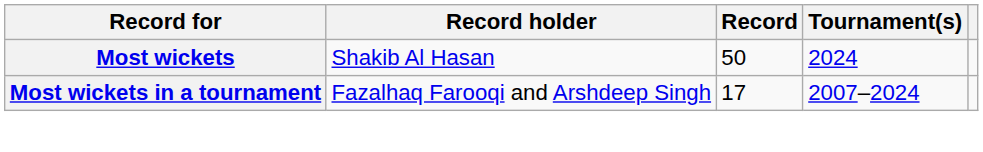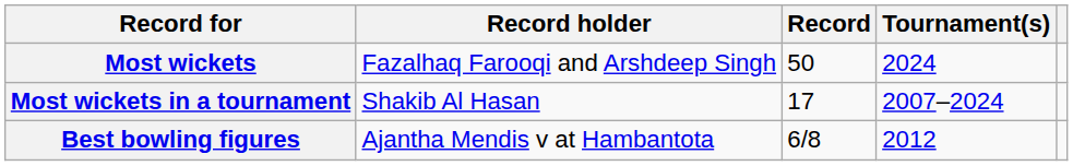 <table class="wikitable plainrowheaders">
 <tr>
 <th scope="col">Record for</th>
 <th scope="col">Record holder</th>
 <th scope="col">Record</th>
 <th scope="col">Tournament(s)</th>
 <th scope="col"></th>
 </tr>
 <tr>
 <th scope="row"><a href='#'>Most wickets</a></th>
-<td> <a href='#'>Shakib Al Hasan</a></td>
+<td> <a href='#'>Fazalhaq Farooqi</a> and  <a href='#'>Arshdeep Singh</a></td>
 <td>50</td>
 <td><a href='#'>2024</a></td>
 <td></td>
 </tr>
 <tr>
 <th scope="row"><a href='#'>Most wickets in a tournament</a></th>
-<td> <a href='#'>Fazalhaq Farooqi</a> and  <a href='#'>Arshdeep Singh</a></td>
+<td> <a href='#'>Shakib Al Hasan</a></td>
 <td>17</td>
 <td><a href='#'>2007</a>–<a href='#'>2024</a></td>
 <td></td>
 </tr>
+<tr>
+<th scope="row"><a href='#'>Best bowling figures</a></th>
+<td> <a href='#'>Ajantha Mendis</a> v  at <a href='#'>Hambantota</a></td>
+<td>6/8</td>
+<td><a href='#'>2012</a></td>
+<td></td>
+</tr>
 </table>
